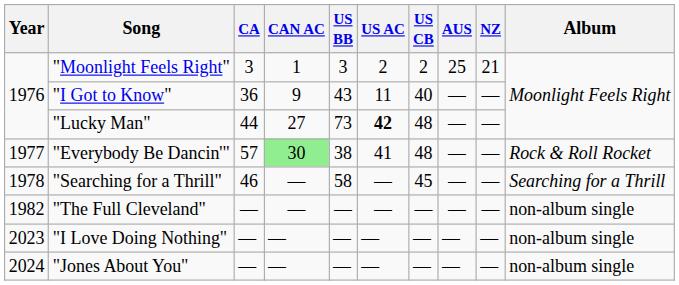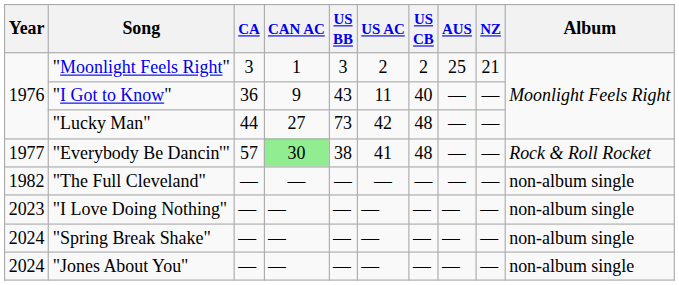 <table class="wikitable">
 <tr>
 <th>Year</th>
 <th>Song</th>
 <th><small><a href='#'>CA</a></small></th>
 <th><small><a href='#'>CAN AC</a></small></th>
 <th><small><a href='#'>US<br> BB</a></small></th>
 <th><small><a href='#'>US AC</a></small></th>
 <th><small><a href='#'>US<br> CB</a></small></th>
 <th><small><a href='#'>AUS</a><br></small></th>
 <th><small><a href='#'>NZ</a></small></th>
 <th>Album</th>
 </tr>
 <tr>
 <td rowspan="3">1976</td>
 <td>"<a href='#'>Moonlight Feels Right</a>"</td>
 <td style="text-align:center;">3</td>
 <td style="text-align:center;">1</td>
 <td style="text-align:center;">3</td>
 <td style="text-align:center;">2</td>
 <td style="text-align:center;">2</td>
 <td style="text-align:center;">25</td>
 <td style="text-align:center;">21</td>
 <td rowspan="3"><em>Moonlight Feels Right</em></td>
 </tr>
 <tr>
 <td>"<a href='#'>I Got to Know</a>"</td>
 <td style="text-align:center;">36</td>
 <td style="text-align:center;">9</td>
 <td style="text-align:center;">43</td>
 <td style="text-align:center;">11</td>
 <td style="text-align:center;">40</td>
 <td style="text-align:center;">—</td>
 <td style="text-align:center;">—</td>
 </tr>
 <tr>
 <td>"Lucky Man"</td>
 <td style="text-align:center;">44</td>
 <td style="text-align:center;">27</td>
 <td style="text-align:center;">73</td>
-<td style="text-align:center;"><strong>42</strong></td>
+<td style="text-align:center;">42</td>
 <td style="text-align:center;">48</td>
 <td style="text-align:center;">—</td>
 <td style="text-align:center;">—</td>
 </tr>
 <tr>
 <td>1977</td>
 <td>"Everybody Be Dancin'"</td>
 <td style="text-align:center;">57</td>
 <td style="background: lightgreen; text-align:center;">30</td>
 <td style="text-align:center;">38</td>
 <td style="text-align:center;">41</td>
 <td style="text-align:center;">48</td>
 <td style="text-align:center;">—</td>
 <td style="text-align:center;">—</td>
 <td><em>Rock & Roll Rocket</em></td>
-</tr>
-<tr>
-<td>1978</td>
-<td>"Searching for a Thrill"</td>
-<td style="text-align:center;">46</td>
-<td style="text-align:center;">—</td>
-<td style="text-align:center;">58</td>
-<td style="text-align:center;">—</td>
-<td style="text-align:center;">45</td>
-<td style="text-align:center;">—</td>
-<td style="text-align:center;">—</td>
-<td><em>Searching for a Thrill</em></td>
 </tr>
 <tr>
 <td>1982</td>
 <td>"The Full Cleveland"</td>
 <td style="text-align:center;">—</td>
 <td style="text-align:center;">—</td>
 <td style="text-align:center;">—</td>
 <td style="text-align:center;">—</td>
 <td style="text-align:center;">—</td>
 <td style="text-align:center;">—</td>
 <td style="text-align:center;">—</td>
 <td>non-album single</td>
 </tr>
 <tr>
 <td>2023</td>
 <td>"I Love Doing Nothing"</td>
 <td>—</td>
 <td>—</td>
 <td>—</td>
 <td>—</td>
 <td>—</td>
 <td>—</td>
 <td>—</td>
 <td>non-album single</td>
 </tr>
 <tr>
 <td>2024</td>
+<td>"Spring Break Shake"</td>
+<td>—</td>
+<td>—</td>
+<td>—</td>
+<td>—</td>
+<td>—</td>
+<td>—</td>
+<td>—</td>
+<td>non-album single</td>
+</tr>
+<tr>
+<td>2024</td>
 <td>"Jones About You"</td>
 <td>—</td>
 <td>—</td>
 <td>—</td>
 <td>—</td>
 <td>—</td>
 <td>—</td>
 <td>—</td>
 <td>non-album single</td>
 </tr>
 </table>
